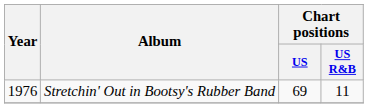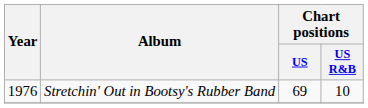 <table class="wikitable" style="text-align:center;">
 <tr>
 <th rowspan="2">Year</th>
 <th rowspan="2">Album</th>
 <th colspan="2">Chart positions</th>
 </tr>
 <tr style="font-size:smaller;">
 <th width="40"><a href='#'>US</a></th>
 <th width="40"><a href='#'>US<br>R&B</a></th>
 </tr>
 <tr>
 <td rowspan="1">1976</td>
 <td align="left"><em>Stretchin' Out in Bootsy's Rubber Band</em></td>
 <td>69</td>
-<td>11</td>
+<td>10</td>
 </tr>
 <tr>
 </tr>
 </table>
